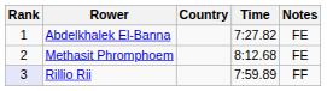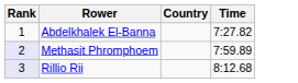 <table class="wikitable" style="text-align:center">
 <tr>
 <th>Rank</th>
 <th>Rower</th>
 <th>Country</th>
 <th>Time</th>
-<th>Notes</th>
 </tr>
 <tr>
 <td>1</td>
 <td align="left"><a href='#'>Abdelkhalek El-Banna</a></td>
 <td align="left"></td>
 <td>7:27.82</td>
-<td>FE</td>
 </tr>
 <tr>
-<td>2</td>
+<td style="background: lavender;">2</td>
 <td align="left"><a href='#'>Methasit Phromphoem</a></td>
 <td align="left"></td>
-<td>8:12.68</td>
-<td>FE</td>
+<td>7:59.89</td>
 </tr>
 <tr>
 <td style="background: lavender;">3</td>
 <td align="left"><a href='#'>Rillio Rii</a></td>
 <td align="left"></td>
-<td>7:59.89</td>
-<td>FF</td>
+<td>8:12.68</td>
 </tr>
 </table>
